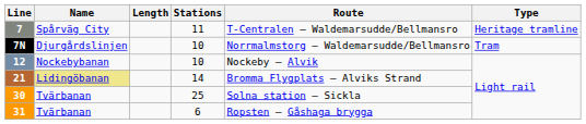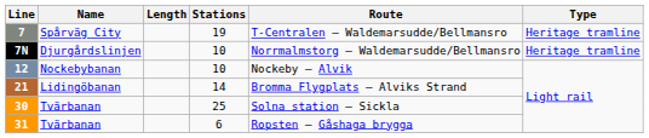 <table class="wikitable">
 <tr>
 <th>Line</th>
 <th>Name</th>
 <th>Length</th>
 <th>Stations</th>
 <th>Route</th>
 <th>Type</th>
 </tr>
 <tr>
 <td align="center" style="color: Black; background-color: #80857E; color: white;"><strong>7</strong></td>
 <td><a href='#'>Spårväg City</a></td>
 <td></td>
-<td style="text-align:center;">11</td>
+<td style="text-align:center;">19</td>
 <td><a href='#'>T-Centralen</a> – Waldemarsudde/Bellmansro</td>
 <td><a href='#'>Heritage tramline</a></td>
 </tr>
 <tr>
 <td align="center" style="color: Black; background-color: black; color: white;"><strong>7N</strong></td>
 <td><a href='#'>Djurgårdslinjen</a></td>
 <td></td>
 <td style="text-align:center;">10</td>
 <td><a href='#'>Norrmalmstorg</a> – Waldemarsudde/Bellmansro</td>
-<td><a href='#'>Tram</a></td>
+<td><a href='#'>Heritage tramline</a></td>
 </tr>
 <tr>
 <th style="background: #738BA4; color: white;">12</th>
 <td><a href='#'>Nockebybanan</a></td>
 <td></td>
 <td style="text-align:center;">10</td>
 <td>Nockeby – <a href='#'>Alvik</a></td>
 <td rowspan="4"><a href='#'>Light rail</a></td>
 </tr>
 <tr>
 <th style="background: #B56631; color: white;">21</th>
-<td style="background: khaki;"><a href='#'>Lidingöbanan</a></td>
+<td><a href='#'>Lidingöbanan</a></td>
 <td></td>
 <td style="text-align:center;">14</td>
 <td><a href='#'>Bromma Flygplats</a> – Alviks Strand</td>
 </tr>
 <tr>
 <th style="background: #FF9900; color: white;">30</th>
 <td><a href='#'>Tvärbanan</a></td>
 <td></td>
 <td style="text-align:center;">25</td>
 <td><a href='#'>Solna station</a> – Sickla</td>
 </tr>
 <tr>
 <th style="background: #FF9900; color: white;">31</th>
 <td><a href='#'>Tvärbanan</a></td>
 <td></td>
 <td style="text-align:center;">6</td>
 <td><a href='#'>Ropsten</a> – <a href='#'>Gåshaga brygga</a></td>
 </tr>
 </table>
